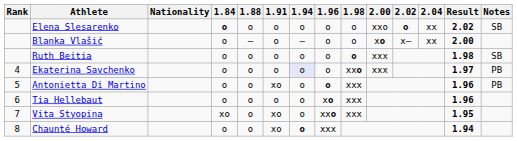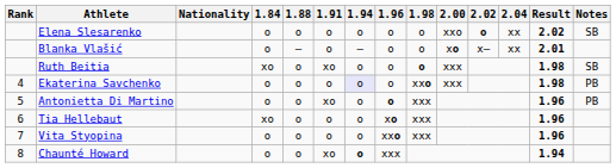 <table class="wikitable" style="text-align:center">
 <tr>
 <th>Rank</th>
 <th>Athlete</th>
 <th>Nationality</th>
 <th>1.84</th>
 <th>1.88</th>
 <th>1.91</th>
 <th>1.94</th>
 <th>1.96</th>
 <th>1.98</th>
 <th>2.00</th>
 <th>2.02</th>
 <th>2.04</th>
 <th>Result</th>
 <th>Notes</th>
 </tr>
 <tr>
 <td></td>
 <td align="left"><a href='#'>Elena Slesarenko</a></td>
 <td align=left></td>
-<td><strong>o</strong></td>
+<td>o</td>
 <td>o</td>
 <td>o</td>
 <td>o</td>
 <td>o</td>
 <td>o</td>
 <td>xxo</td>
 <td><strong>o</strong></td>
 <td>xx</td>
 <td><strong>2.02</strong></td>
 <td>SB</td>
 </tr>
 <tr>
 <td></td>
 <td align="left"><a href='#'>Blanka Vlašić</a></td>
 <td align=left></td>
 <td>o</td>
 <td>–</td>
 <td>o</td>
 <td>–</td>
 <td>o</td>
 <td>o</td>
 <td>x<strong>o</strong></td>
 <td>x–</td>
 <td>xx</td>
-<td><strong>2.00</strong></td>
+<td><strong>2.01</strong></td>
 <td></td>
 </tr>
 <tr>
 <td></td>
 <td align="left"><a href='#'>Ruth Beitia</a></td>
 <td align=left></td>
+<td>xo</td>
 <td>o</td>
-<td>o</td>
-<td>o</td>
+<td>xo</td>
 <td>o</td>
 <td>o</td>
 <td><strong>o</strong></td>
 <td>xxx</td>
 <td colspan=2></td>
 <td><strong>1.98</strong></td>
 <td>SB</td>
 </tr>
 <tr>
 <td>4</td>
 <td align="left"><a href='#'>Ekaterina Savchenko</a></td>
 <td align=left></td>
 <td>o</td>
 <td>o</td>
 <td>o</td>
 <td style="background: lavender;">o</td>
 <td>o</td>
 <td>xx<strong>o</strong></td>
 <td>xxx</td>
 <td colspan=2></td>
-<td><strong>1.97</strong></td>
+<td><strong>1.98</strong></td>
 <td>PB</td>
 </tr>
 <tr>
 <td>5</td>
 <td align="left"><a href='#'>Antonietta Di Martino</a></td>
 <td align=left></td>
 <td>o</td>
 <td>o</td>
 <td>xo</td>
 <td>o</td>
 <td><strong>o</strong></td>
 <td>xxx</td>
 <td colspan=3></td>
 <td><strong>1.96</strong></td>
 <td>PB</td>
 </tr>
 <tr>
 <td>6</td>
 <td align="left"><a href='#'>Tia Hellebaut</a></td>
 <td align=left></td>
-<td>o</td>
+<td>xo</td>
 <td>o</td>
 <td>o</td>
 <td>o</td>
 <td>x<strong>o</strong></td>
 <td>xxx</td>
 <td colspan=3></td>
 <td><strong>1.96</strong></td>
 <td></td>
 </tr>
 <tr>
 <td>7</td>
 <td align="left"><a href='#'>Vita Styopina</a></td>
 <td align=left></td>
-<td>xo</td>
 <td>o</td>
-<td>xo</td>
+<td>o</td>
+<td>o</td>
 <td>o</td>
 <td>xx<strong>o</strong></td>
 <td>xxx</td>
 <td colspan=3></td>
-<td><strong>1.95</strong></td>
+<td><strong>1.96</strong></td>
 <td></td>
 </tr>
 <tr>
 <td>8</td>
 <td align="left"><a href='#'>Chaunté Howard</a></td>
 <td align=left></td>
 <td>o</td>
 <td>o</td>
 <td>xo</td>
 <td><strong>o</strong></td>
 <td>xxx</td>
 <td colspan=4></td>
 <td><strong>1.94</strong></td>
 <td></td>
 </tr>
 </table>
